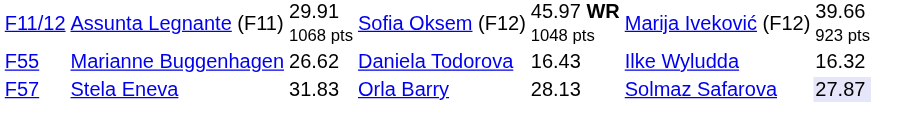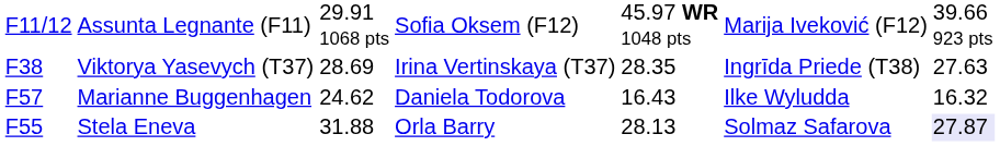 <table>
 <tr>
 <td><a href='#'>F11/12</a></td>
 <td><a href='#'>Assunta Legnante</a> (F11)<br></td>
 <td>29.91<br><small>1068 pts</small></td>
 <td><a href='#'>Sofia Oksem</a> (F12)<br></td>
 <td>45.97 <strong>WR</strong><br><small>1048 pts</small></td>
 <td><a href='#'>Marija Iveković</a> (F12)<br></td>
 <td>39.66<br><small>923 pts</small></td>
 </tr>
 <tr>
-<td><a href='#'>F55</a></td>
+<td><a href='#'>F38</a></td>
+<td><a href='#'>Viktorya Yasevych</a> (T37)<br></td>
+<td>28.69</td>
+<td><a href='#'>Irina Vertinskaya</a> (T37)<br></td>
+<td>28.35</td>
+<td><a href='#'>Ingrīda Priede</a> (T38)<br></td>
+<td>27.63</td>
+</tr>
+<tr>
+<td><a href='#'>F57</a></td>
 <td><a href='#'>Marianne Buggenhagen</a><br></td>
-<td>26.62</td>
+<td>24.62</td>
 <td><a href='#'>Daniela Todorova</a><br></td>
 <td>16.43</td>
 <td><a href='#'>Ilke Wyludda</a><br></td>
 <td>16.32</td>
 </tr>
 <tr>
-<td><a href='#'>F57</a></td>
+<td><a href='#'>F55</a></td>
 <td><a href='#'>Stela Eneva</a><br></td>
-<td>31.83</td>
+<td>31.88</td>
 <td><a href='#'>Orla Barry</a><br></td>
 <td>28.13</td>
 <td><a href='#'>Solmaz Safarova</a><br></td>
 <td style="background: lavender;">27.87</td>
 </tr>
 </table>
